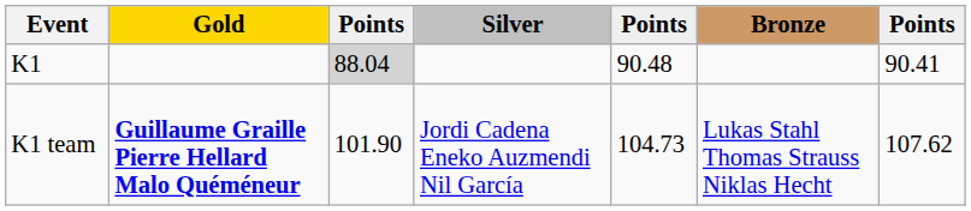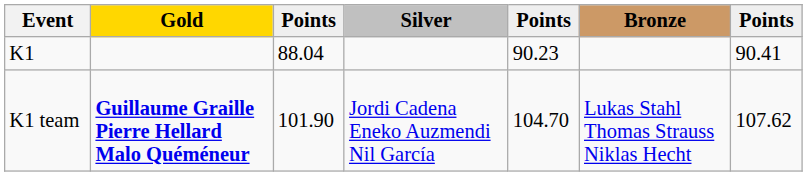 <table class="wikitable" width=100%>
 <tr>
 <th>Event</th>
 <td align=center bgcolor="gold"><strong>Gold</strong></td>
 <td align=center bgcolor="EFEFEF"><strong>Points</strong></td>
 <td align=center bgcolor="silver"><strong>Silver</strong></td>
 <td align=center bgcolor="EFEFEF"><strong>Points</strong></td>
 <td align=center bgcolor="CC9966"><strong>Bronze</strong></td>
 <td align=center bgcolor="EFEFEF"><strong>Points</strong></td>
 </tr>
 <tr>
 <td>K1</td>
 <td></td>
-<td style="background: lightgrey;">88.04</td>
+<td>88.04</td>
 <td></td>
-<td>90.48</td>
+<td>90.23</td>
 <td></td>
 <td>90.41</td>
 </tr>
 <tr>
 <td>K1 team</td>
 <td><strong><br><a href='#'>Guillaume Graille</a><br><a href='#'>Pierre Hellard</a><br><a href='#'>Malo Quéméneur</a></strong></td>
 <td>101.90</td>
 <td><br><a href='#'>Jordi Cadena</a><br><a href='#'>Eneko Auzmendi</a><br><a href='#'>Nil García</a></td>
-<td>104.73</td>
+<td>104.70</td>
 <td><br><a href='#'>Lukas Stahl</a><br><a href='#'>Thomas Strauss</a><br><a href='#'>Niklas Hecht</a></td>
 <td>107.62</td>
 </tr>
 </table>
